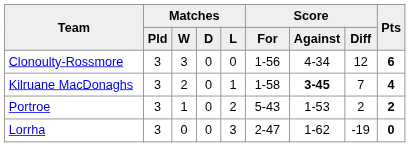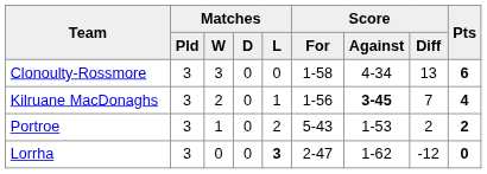 <table style=border-collapse:collapse border=1 cellspacing=0 cellpadding=5>
 <tr align=center bgcolor=#efefef>
 <th rowspan=2 width=165>Team</th>
 <th colspan=4>Matches</th>
 <th colspan=3>Score</th>
 <th rowspan=2width=20>Pts</th>
 </tr>
 <tr align=center bgcolor=#efefef>
 <th width=20>Pld</th>
 <th width=20>W</th>
 <th width=20>D</th>
 <th width=20>L</th>
 <th width=45>For</th>
 <th width=45>Against</th>
 <th width=30>Diff</th>
 </tr>
 <tr align=center>
 <td style="text-align:left;"><a href='#'>Clonoulty-Rossmore</a></td>
 <td>3</td>
 <td>3</td>
 <td>0</td>
 <td>0</td>
-<td>1-56</td>
+<td>1-58</td>
 <td>4-34</td>
-<td>12</td>
+<td>13</td>
 <td><strong>6</strong></td>
 </tr>
 <tr align=center>
 <td style="text-align:left;"><a href='#'>Kilruane MacDonaghs</a></td>
 <td>3</td>
 <td>2</td>
 <td>0</td>
 <td>1</td>
-<td>1-58</td>
+<td>1-56</td>
 <td><strong>3-45</strong></td>
 <td>7</td>
 <td><strong>4</strong></td>
 </tr>
 <tr align=center>
 <td style="text-align:left;"><a href='#'>Portroe</a></td>
 <td>3</td>
 <td>1</td>
 <td>0</td>
 <td>2</td>
 <td>5-43</td>
 <td>1-53</td>
 <td>2</td>
 <td><strong>2</strong></td>
 </tr>
 <tr align=center>
 <td style="text-align:left;"><a href='#'>Lorrha</a></td>
 <td>3</td>
 <td>0</td>
 <td>0</td>
-<td>3</td>
+<td><strong>3</strong></td>
 <td>2-47</td>
 <td>1-62</td>
-<td>-19</td>
+<td>-12</td>
 <td><strong>0</strong></td>
 </tr>
 </table>
